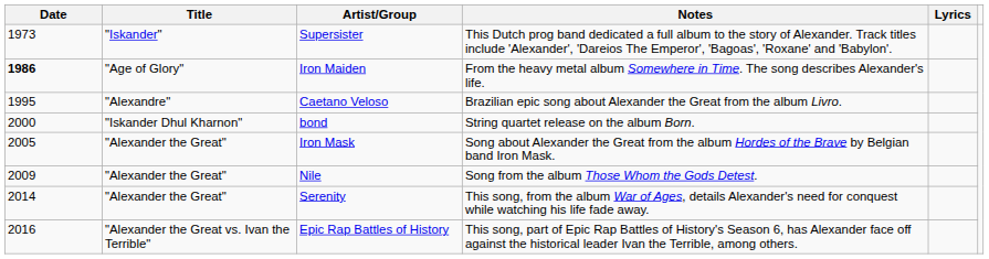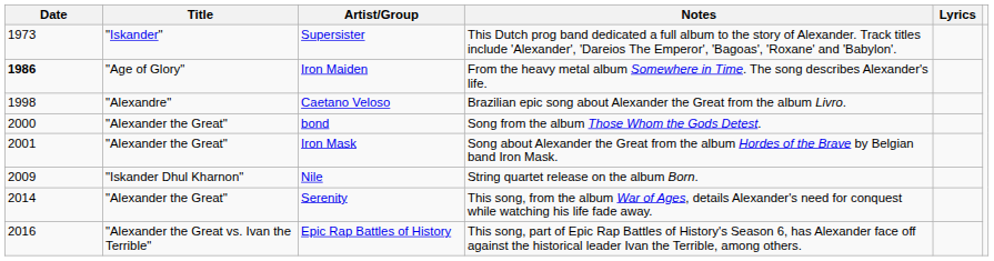 <table class=wikitable>
 <tr>
 <th style="width:10%;">Date</th>
 <th style="width:20%;">Title</th>
 <th style="width:17%;">Artist/Group</th>
 <th style="width:48%;">Notes</th>
 <th style="width:5%;">Lyrics</th>
 <td></td>
 </tr>
 <tr valign="top">
 <td>1973</td>
 <td>"<a href='#'>Iskander</a>"</td>
 <td><a href='#'>Supersister</a></td>
 <td>This Dutch prog band dedicated a full album to the story of Alexander. Track titles include 'Alexander', 'Dareios The Emperor', 'Bagoas', 'Roxane' and 'Babylon'.</td>
 <td></td>
 </tr>
 <tr valign="top">
 <td><strong>1986</strong></td>
 <td>"Age of Glory"</td>
 <td><a href='#'>Iron Maiden</a></td>
 <td>From the heavy metal album <em><a href='#'>Somewhere in Time</a></em>. The song describes Alexander's life.</td>
 <td></td>
 </tr>
 <tr valign="top">
-<td>1995</td>
+<td>1998</td>
 <td>"Alexandre"</td>
 <td><a href='#'>Caetano Veloso</a></td>
 <td>Brazilian epic song about Alexander the Great from the album <em>Livro</em>.</td>
 <td></td>
 </tr>
 <tr valign="top">
 <td>2000</td>
-<td>"Iskander Dhul Kharnon"</td>
+<td>"Alexander the Great"</td>
 <td><a href='#'>bond</a></td>
-<td>String quartet release on the album <em>Born</em>.</td>
+<td>Song from the album <em><a href='#'>Those Whom the Gods Detest</a></em>.</td>
 <td></td>
 </tr>
 <tr valign="top">
-<td>2005</td>
+<td>2001</td>
 <td>"Alexander the Great"</td>
 <td><a href='#'>Iron Mask</a></td>
 <td>Song about Alexander the Great from the album <em><a href='#'>Hordes of the Brave</a></em> by Belgian band Iron Mask.</td>
 <td></td>
 </tr>
 <tr valign="top">
 <td>2009</td>
-<td>"Alexander the Great"</td>
+<td>"Iskander Dhul Kharnon"</td>
 <td><a href='#'>Nile</a></td>
-<td>Song from the album <em><a href='#'>Those Whom the Gods Detest</a></em>.</td>
+<td>String quartet release on the album <em>Born</em>.</td>
 <td></td>
 </tr>
 <tr valign="top">
 <td>2014</td>
 <td>"Alexander the Great"</td>
 <td><a href='#'>Serenity</a></td>
 <td>This song, from the album <em><a href='#'>War of Ages</a></em>, details Alexander's need for conquest while watching his life fade away.</td>
 <td></td>
 </tr>
 <tr valign="top">
 <td>2016</td>
 <td>"Alexander the Great vs. Ivan the Terrible"</td>
 <td><a href='#'>Epic Rap Battles of History</a></td>
 <td>This song, part of Epic Rap Battles of History's Season 6, has Alexander face off against the historical leader Ivan the Terrible, among others.</td>
 <td></td>
 </tr>
 </table>
